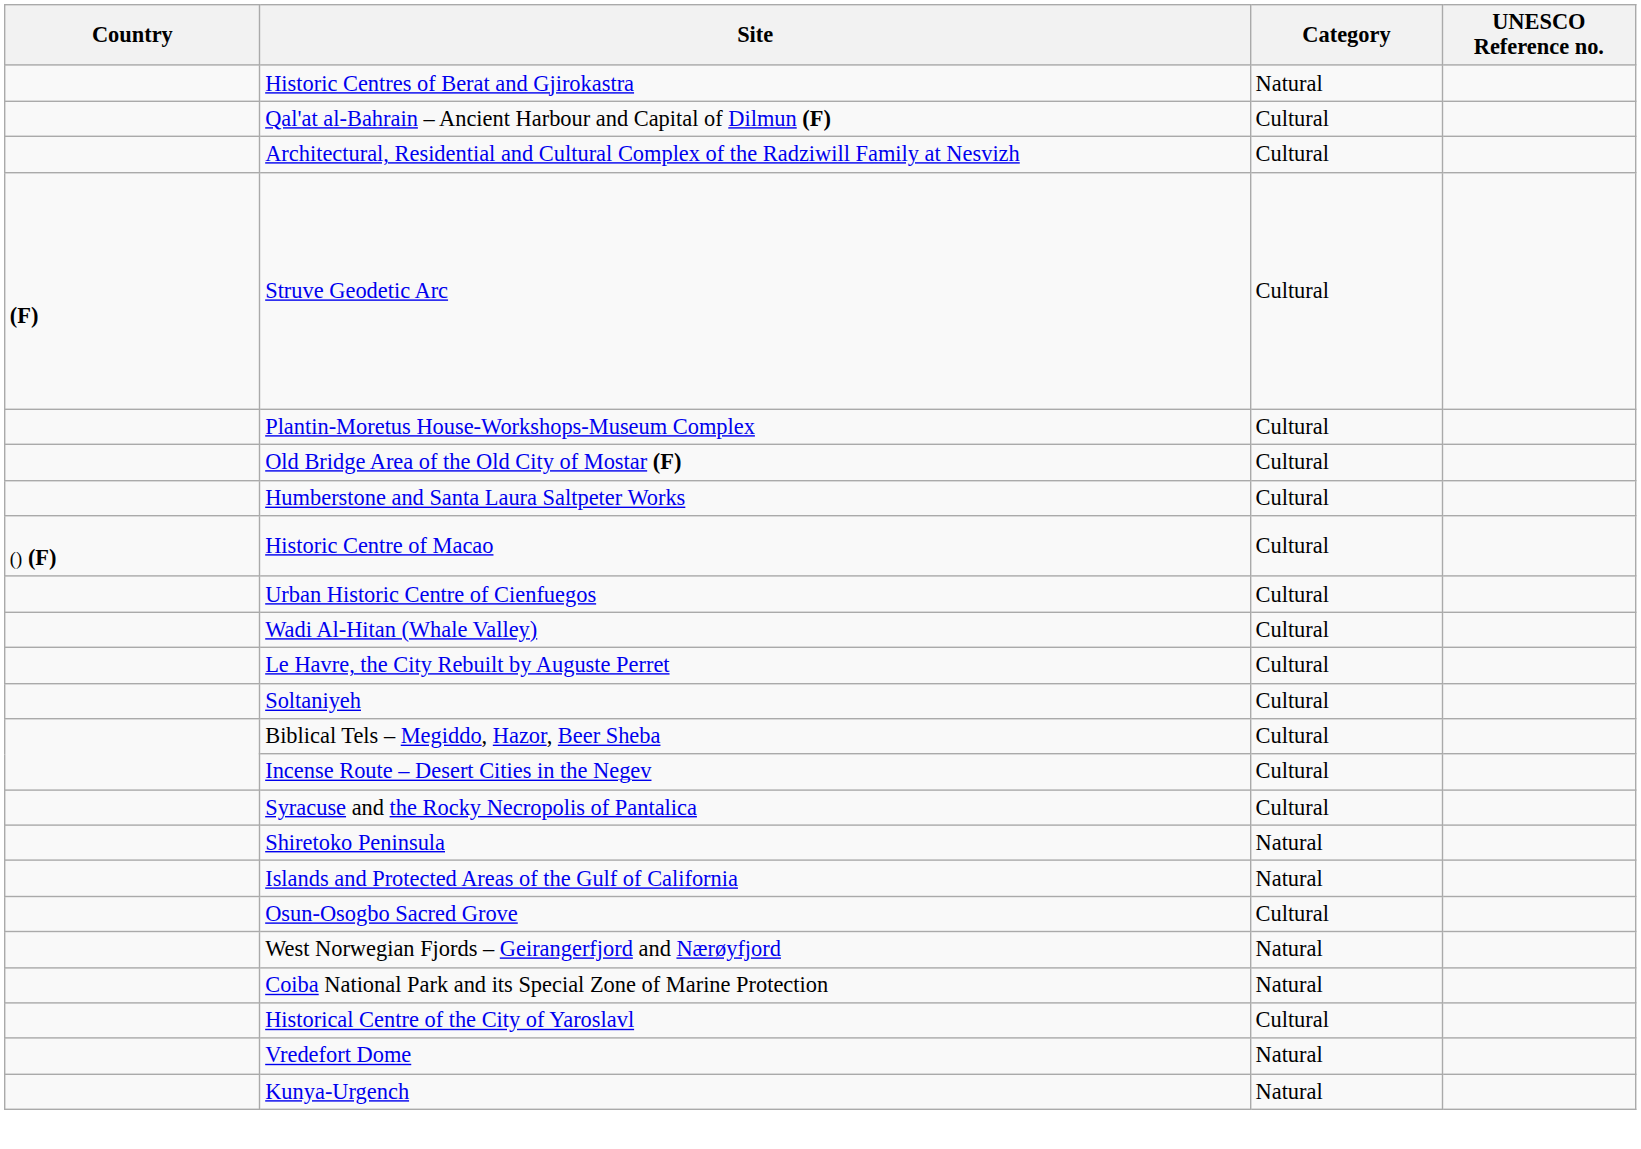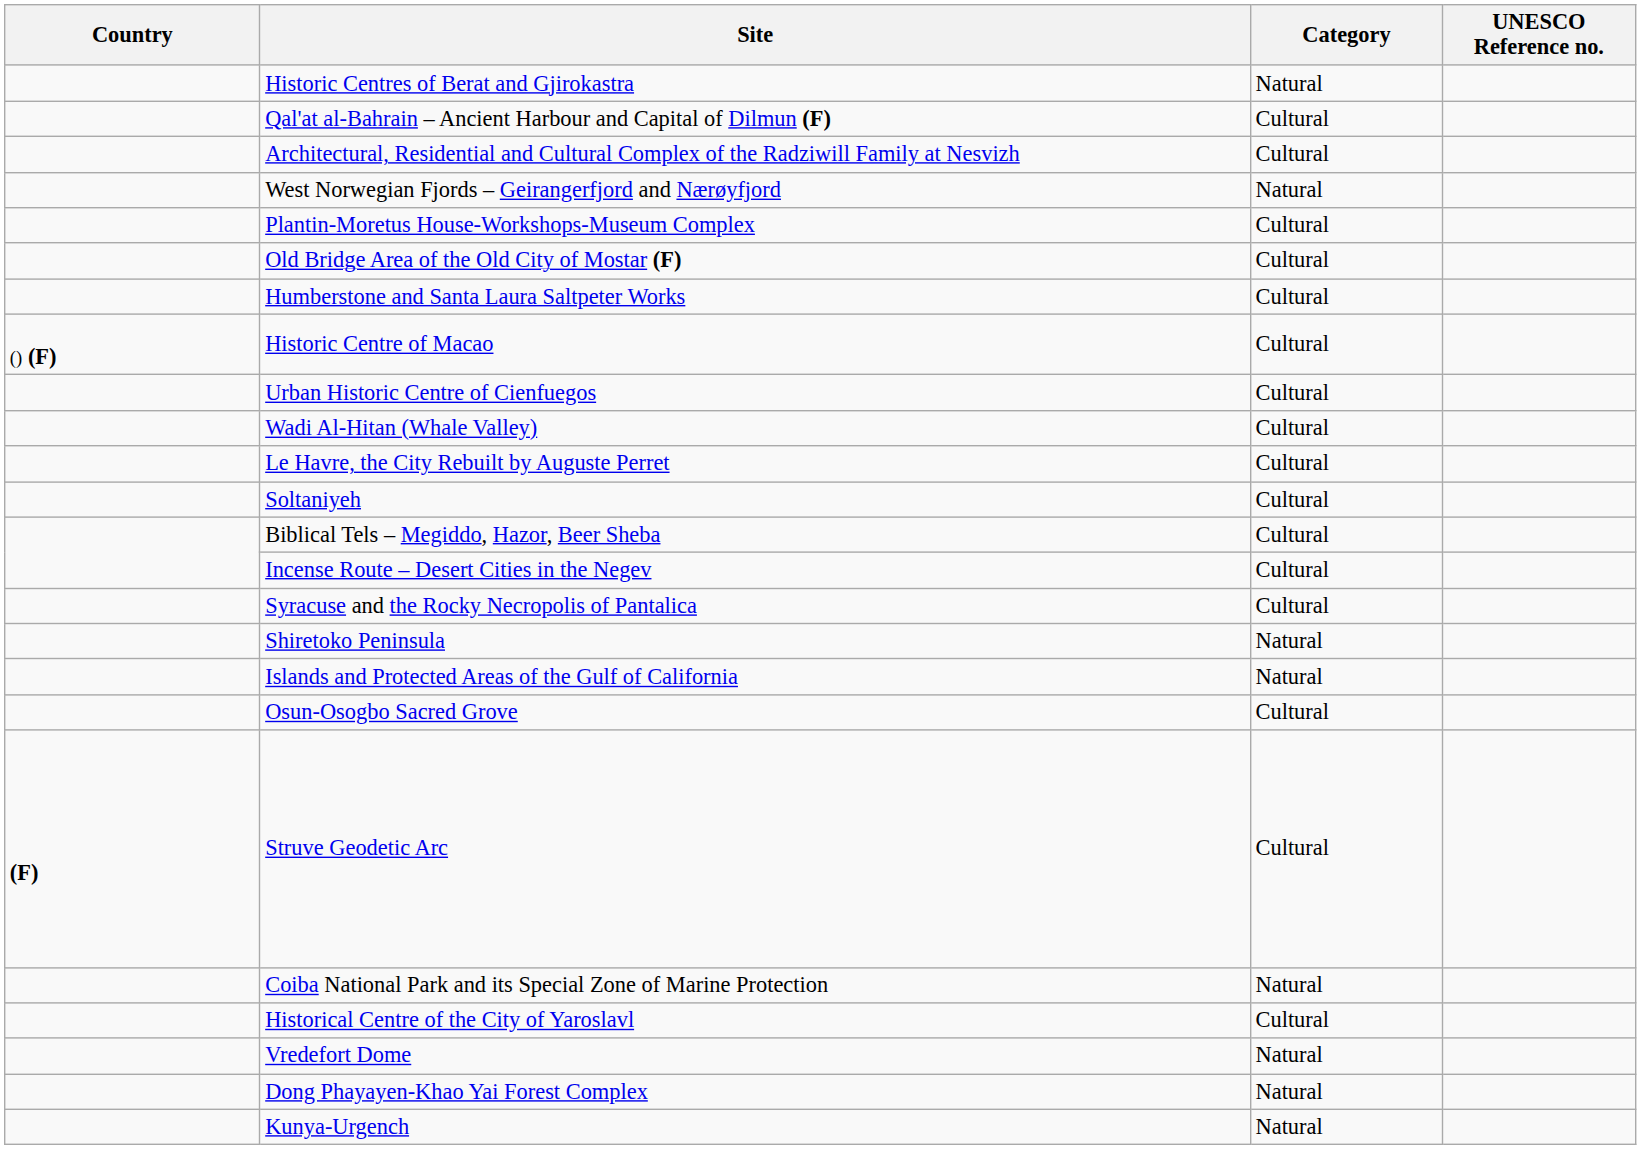 <table class="wikitable sortable" style="font-size:100%;">
 <tr>
 <th scope="col" width="175">Country</th>
 <th scope="col" width="700">Site</th>
 <th scope="col" width="130">Category</th>
 <th scope="col" width="130">UNESCO<br>Reference no.</th>
 </tr>
 <tr>
 <td></td>
 <td><a href='#'>Historic Centres of Berat and Gjirokastra</a></td>
 <td>Natural</td>
 <td></td>
 </tr>
 <tr>
 <td></td>
 <td><a href='#'>Qal'at al-Bahrain</a> – Ancient Harbour and Capital of <a href='#'>Dilmun</a> <strong>(F)</strong></td>
 <td>Cultural</td>
 <td></td>
 </tr>
 <tr>
 <td></td>
 <td><a href='#'>Architectural, Residential and Cultural Complex of the Radziwill Family at Nesvizh</a></td>
 <td>Cultural</td>
 <td></td>
 </tr>
 <tr>
-<td><br><br><br><br><br> <strong>(F)</strong><br><br><br><br></td>
-<td><a href='#'>Struve Geodetic Arc</a></td>
-<td>Cultural</td>
+<td></td>
+<td>West Norwegian Fjords – <a href='#'>Geirangerfjord</a> and <a href='#'>Nærøyfjord</a></td>
+<td>Natural</td>
 <td></td>
 </tr>
 <tr>
 <td></td>
 <td><a href='#'>Plantin-Moretus House-Workshops-Museum Complex</a></td>
 <td>Cultural</td>
 <td></td>
 </tr>
 <tr>
 <td></td>
 <td><a href='#'>Old Bridge Area of the Old City of Mostar</a> <strong>(F)</strong></td>
 <td>Cultural</td>
 <td></td>
 </tr>
 <tr>
 <td></td>
 <td><a href='#'>Humberstone and Santa Laura Saltpeter Works</a></td>
 <td>Cultural</td>
 <td></td>
 </tr>
 <tr>
 <td><br><small>()</small> <strong>(F)</strong></td>
 <td><a href='#'>Historic Centre of Macao</a></td>
 <td>Cultural</td>
 <td></td>
 </tr>
 <tr>
 <td></td>
 <td><a href='#'>Urban Historic Centre of Cienfuegos</a></td>
 <td>Cultural</td>
 <td></td>
 </tr>
 <tr>
 <td></td>
 <td><a href='#'>Wadi Al-Hitan (Whale Valley)</a></td>
 <td>Cultural</td>
 <td></td>
 </tr>
 <tr>
 <td></td>
 <td><a href='#'>Le Havre, the City Rebuilt by Auguste Perret</a></td>
 <td>Cultural</td>
 <td></td>
 </tr>
 <tr>
 <td></td>
 <td><a href='#'>Soltaniyeh</a></td>
 <td>Cultural</td>
 <td></td>
 </tr>
 <tr>
 <td rowspan="2"></td>
 <td>Biblical Tels – <a href='#'>Megiddo</a>, <a href='#'>Hazor</a>, <a href='#'>Beer Sheba</a></td>
 <td>Cultural</td>
 <td></td>
 </tr>
 <tr>
 <td><a href='#'>Incense Route – Desert Cities in the Negev</a></td>
 <td>Cultural</td>
 <td></td>
 </tr>
 <tr>
 <td></td>
 <td><a href='#'>Syracuse</a> and <a href='#'>the Rocky Necropolis of Pantalica</a></td>
 <td>Cultural</td>
 <td></td>
 </tr>
 <tr>
 <td></td>
 <td><a href='#'>Shiretoko Peninsula</a></td>
 <td>Natural</td>
 <td></td>
 </tr>
 <tr>
 <td></td>
 <td><a href='#'>Islands and Protected Areas of the Gulf of California</a></td>
 <td>Natural</td>
 <td></td>
 </tr>
 <tr>
 <td></td>
 <td><a href='#'>Osun-Osogbo Sacred Grove</a></td>
 <td>Cultural</td>
 <td></td>
 </tr>
 <tr>
-<td></td>
-<td>West Norwegian Fjords – <a href='#'>Geirangerfjord</a> and <a href='#'>Nærøyfjord</a></td>
-<td>Natural</td>
+<td><br><br><br><br><br> <strong>(F)</strong><br><br><br><br></td>
+<td><a href='#'>Struve Geodetic Arc</a></td>
+<td>Cultural</td>
 <td></td>
 </tr>
 <tr>
 <td></td>
 <td><a href='#'>Coiba</a> National Park and its Special Zone of Marine Protection</td>
 <td>Natural</td>
 <td></td>
 </tr>
 <tr>
 <td></td>
 <td><a href='#'>Historical Centre of the City of Yaroslavl</a></td>
 <td>Cultural</td>
 <td></td>
 </tr>
 <tr>
 <td></td>
 <td><a href='#'>Vredefort Dome</a></td>
 <td>Natural</td>
 <td></td>
 </tr>
 <tr>
 <td></td>
+<td><a href='#'>Dong Phayayen-Khao Yai Forest Complex</a></td>
+<td>Natural</td>
+<td></td>
+</tr>
+<tr>
+<td></td>
 <td><a href='#'>Kunya-Urgench</a></td>
 <td>Natural</td>
 <td></td>
 </tr>
 </table>
